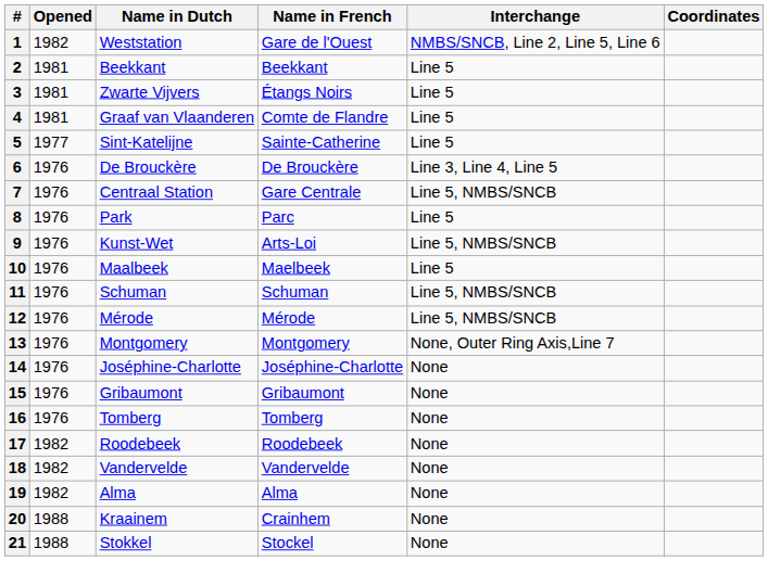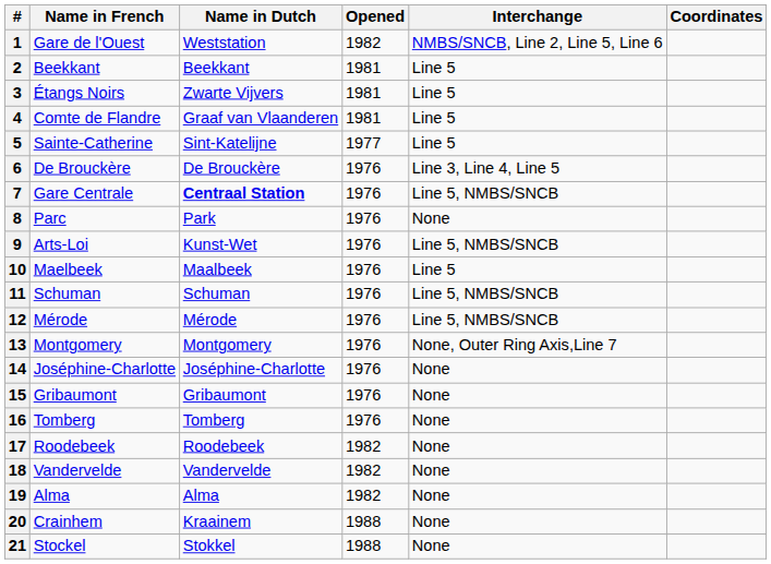 <table class="wikitable sortable">
 <tr>
 <th>#</th>
+<th>Name in French</th>
+<th>Name in Dutch</th>
 <th>Opened</th>
-<th>Name in Dutch</th>
-<th>Name in French</th>
 <th>Interchange</th>
 <th class="unsortable">Coordinates</th>
 </tr>
 <tr>
 <th>1</th>
+<td><a href='#'>Gare de l'Ouest</a></td>
+<td><a href='#'>Weststation</a></td>
 <td>1982</td>
-<td><a href='#'>Weststation</a></td>
-<td><a href='#'>Gare de l'Ouest</a></td>
 <td><a href='#'>NMBS/SNCB</a>, Line 2, Line 5, Line 6</td>
 <td></td>
 </tr>
 <tr>
 <th>2</th>
-<td>1981</td>
 <td><a href='#'>Beekkant</a></td>
 <td><a href='#'>Beekkant</a></td>
+<td>1981</td>
 <td>Line 5</td>
 <td></td>
 </tr>
 <tr>
 <th>3</th>
+<td><a href='#'>Étangs Noirs</a></td>
+<td><a href='#'>Zwarte Vijvers</a></td>
 <td>1981</td>
-<td><a href='#'>Zwarte Vijvers</a></td>
-<td><a href='#'>Étangs Noirs</a></td>
 <td>Line 5</td>
 <td></td>
 </tr>
 <tr>
 <th>4</th>
+<td><a href='#'>Comte de Flandre</a></td>
+<td><a href='#'>Graaf van Vlaanderen</a></td>
 <td>1981</td>
-<td><a href='#'>Graaf van Vlaanderen</a></td>
-<td><a href='#'>Comte de Flandre</a></td>
 <td>Line 5</td>
 <td></td>
 </tr>
 <tr>
 <th>5</th>
+<td><a href='#'>Sainte-Catherine</a></td>
+<td><a href='#'>Sint-Katelijne</a></td>
 <td>1977</td>
-<td><a href='#'>Sint-Katelijne</a></td>
-<td><a href='#'>Sainte-Catherine</a></td>
 <td>Line 5</td>
 <td></td>
 </tr>
 <tr>
 <th>6</th>
-<td>1976</td>
 <td><a href='#'>De Brouckère</a></td>
 <td><a href='#'>De Brouckère</a></td>
+<td>1976</td>
 <td>Line 3, Line 4, Line 5</td>
 <td></td>
 </tr>
 <tr>
 <th>7</th>
+<td><a href='#'>Gare Centrale</a></td>
+<td><strong><a href='#'>Centraal Station</a></strong></td>
 <td>1976</td>
-<td><a href='#'>Centraal Station</a></td>
-<td><a href='#'>Gare Centrale</a></td>
 <td>Line 5, NMBS/SNCB</td>
 <td></td>
 </tr>
 <tr>
 <th>8</th>
+<td><a href='#'>Parc</a></td>
+<td><a href='#'>Park</a></td>
 <td>1976</td>
-<td><a href='#'>Park</a></td>
-<td><a href='#'>Parc</a></td>
-<td>Line 5</td>
+<td>None</td>
 <td></td>
 </tr>
 <tr>
 <th>9</th>
+<td><a href='#'>Arts-Loi</a></td>
+<td><a href='#'>Kunst-Wet</a></td>
 <td>1976</td>
-<td><a href='#'>Kunst-Wet</a></td>
-<td><a href='#'>Arts-Loi</a></td>
 <td>Line 5, NMBS/SNCB</td>
 <td></td>
 </tr>
 <tr>
 <th>10</th>
+<td><a href='#'>Maelbeek</a></td>
+<td><a href='#'>Maalbeek</a></td>
 <td>1976</td>
-<td><a href='#'>Maalbeek</a></td>
-<td><a href='#'>Maelbeek</a></td>
 <td>Line 5</td>
 <td></td>
 </tr>
 <tr>
 <th>11</th>
-<td>1976</td>
 <td><a href='#'>Schuman</a></td>
 <td><a href='#'>Schuman</a></td>
+<td>1976</td>
 <td>Line 5, NMBS/SNCB</td>
 <td></td>
 </tr>
 <tr>
 <th>12</th>
-<td>1976</td>
 <td><a href='#'>Mérode</a></td>
 <td><a href='#'>Mérode</a></td>
+<td>1976</td>
 <td>Line 5, NMBS/SNCB</td>
 <td></td>
 </tr>
 <tr>
 <th>13</th>
-<td>1976</td>
 <td><a href='#'>Montgomery</a></td>
 <td><a href='#'>Montgomery</a></td>
+<td>1976</td>
 <td>None, Outer Ring Axis,Line 7</td>
 <td></td>
 </tr>
 <tr>
 <th>14</th>
-<td>1976</td>
 <td><a href='#'>Joséphine-Charlotte</a></td>
 <td><a href='#'>Joséphine-Charlotte</a></td>
+<td>1976</td>
 <td>None</td>
 <td></td>
 </tr>
 <tr>
 <th>15</th>
-<td>1976</td>
 <td><a href='#'>Gribaumont</a></td>
 <td><a href='#'>Gribaumont</a></td>
+<td>1976</td>
 <td>None</td>
 <td></td>
 </tr>
 <tr>
 <th>16</th>
-<td>1976</td>
 <td><a href='#'>Tomberg</a></td>
 <td><a href='#'>Tomberg</a></td>
+<td>1976</td>
 <td>None</td>
 <td></td>
 </tr>
 <tr>
 <th>17</th>
-<td>1982</td>
 <td><a href='#'>Roodebeek</a></td>
 <td><a href='#'>Roodebeek</a></td>
+<td>1982</td>
 <td>None</td>
 <td></td>
 </tr>
 <tr>
 <th>18</th>
-<td>1982</td>
 <td><a href='#'>Vandervelde</a></td>
 <td><a href='#'>Vandervelde</a></td>
+<td>1982</td>
 <td>None</td>
 <td></td>
 </tr>
 <tr>
 <th>19</th>
-<td>1982</td>
 <td><a href='#'>Alma</a></td>
 <td><a href='#'>Alma</a></td>
+<td>1982</td>
 <td>None</td>
 <td></td>
 </tr>
 <tr>
 <th>20</th>
+<td><a href='#'>Crainhem</a></td>
+<td><a href='#'>Kraainem</a></td>
 <td>1988</td>
-<td><a href='#'>Kraainem</a></td>
-<td><a href='#'>Crainhem</a></td>
 <td>None</td>
 <td></td>
 </tr>
 <tr>
 <th>21</th>
+<td><a href='#'>Stockel</a></td>
+<td><a href='#'>Stokkel</a></td>
 <td>1988</td>
-<td><a href='#'>Stokkel</a></td>
-<td><a href='#'>Stockel</a></td>
 <td>None</td>
 <td></td>
 </tr>
 </table>
